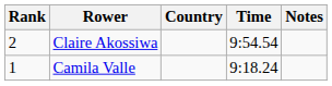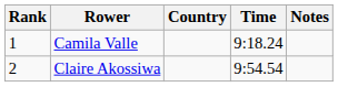 <table class="wikitable">
 <tr>
 <th>Rank</th>
 <th>Rower</th>
 <th>Country</th>
 <th>Time</th>
 <th>Notes</th>
 </tr>
 <tr>
+<td>1</td>
+<td><a href='#'>Camila Valle</a></td>
+<td></td>
+<td>9:18.24</td>
+<td></td>
+</tr>
+<tr>
 <td>2</td>
 <td><a href='#'>Claire Akossiwa</a></td>
 <td></td>
 <td>9:54.54</td>
 <td></td>
 </tr>
-<tr>
-<td>1</td>
-<td><a href='#'>Camila Valle</a></td>
-<td></td>
-<td>9:18.24</td>
-<td></td>
-</tr>
 </table>
